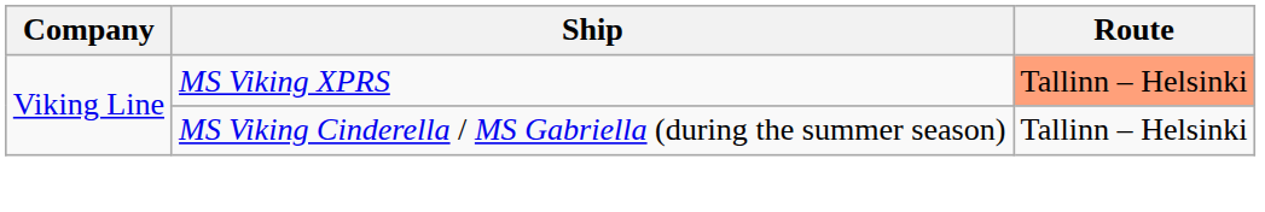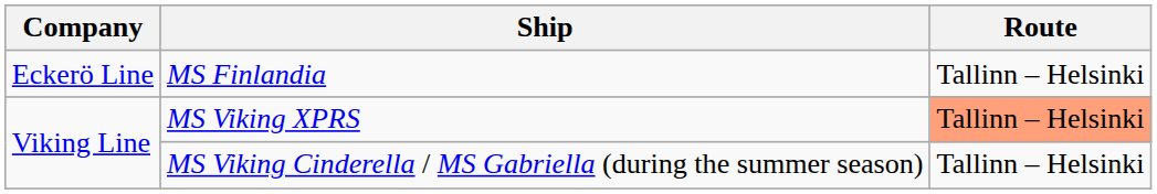 <table class="wikitable">
 <tr>
 <th>Company</th>
 <th>Ship</th>
 <th>Route</th>
+</tr>
+<tr>
+<td> <a href='#'>Eckerö Line</a></td>
+<td><em><a href='#'>MS Finlandia</a></em></td>
+<td>Tallinn – Helsinki</td>
 </tr>
 <tr>
 <td rowspan="2"> <a href='#'>Viking Line</a></td>
 <td><em><a href='#'>MS Viking XPRS</a></em></td>
 <td style="background: lightsalmon;">Tallinn – Helsinki</td>
 </tr>
 <tr>
 <td><em><a href='#'>MS Viking Cinderella</a></em> / <em><a href='#'>MS Gabriella</a></em> (during the summer season)</td>
 <td>Tallinn – Helsinki</td>
 </tr>
 </table>
